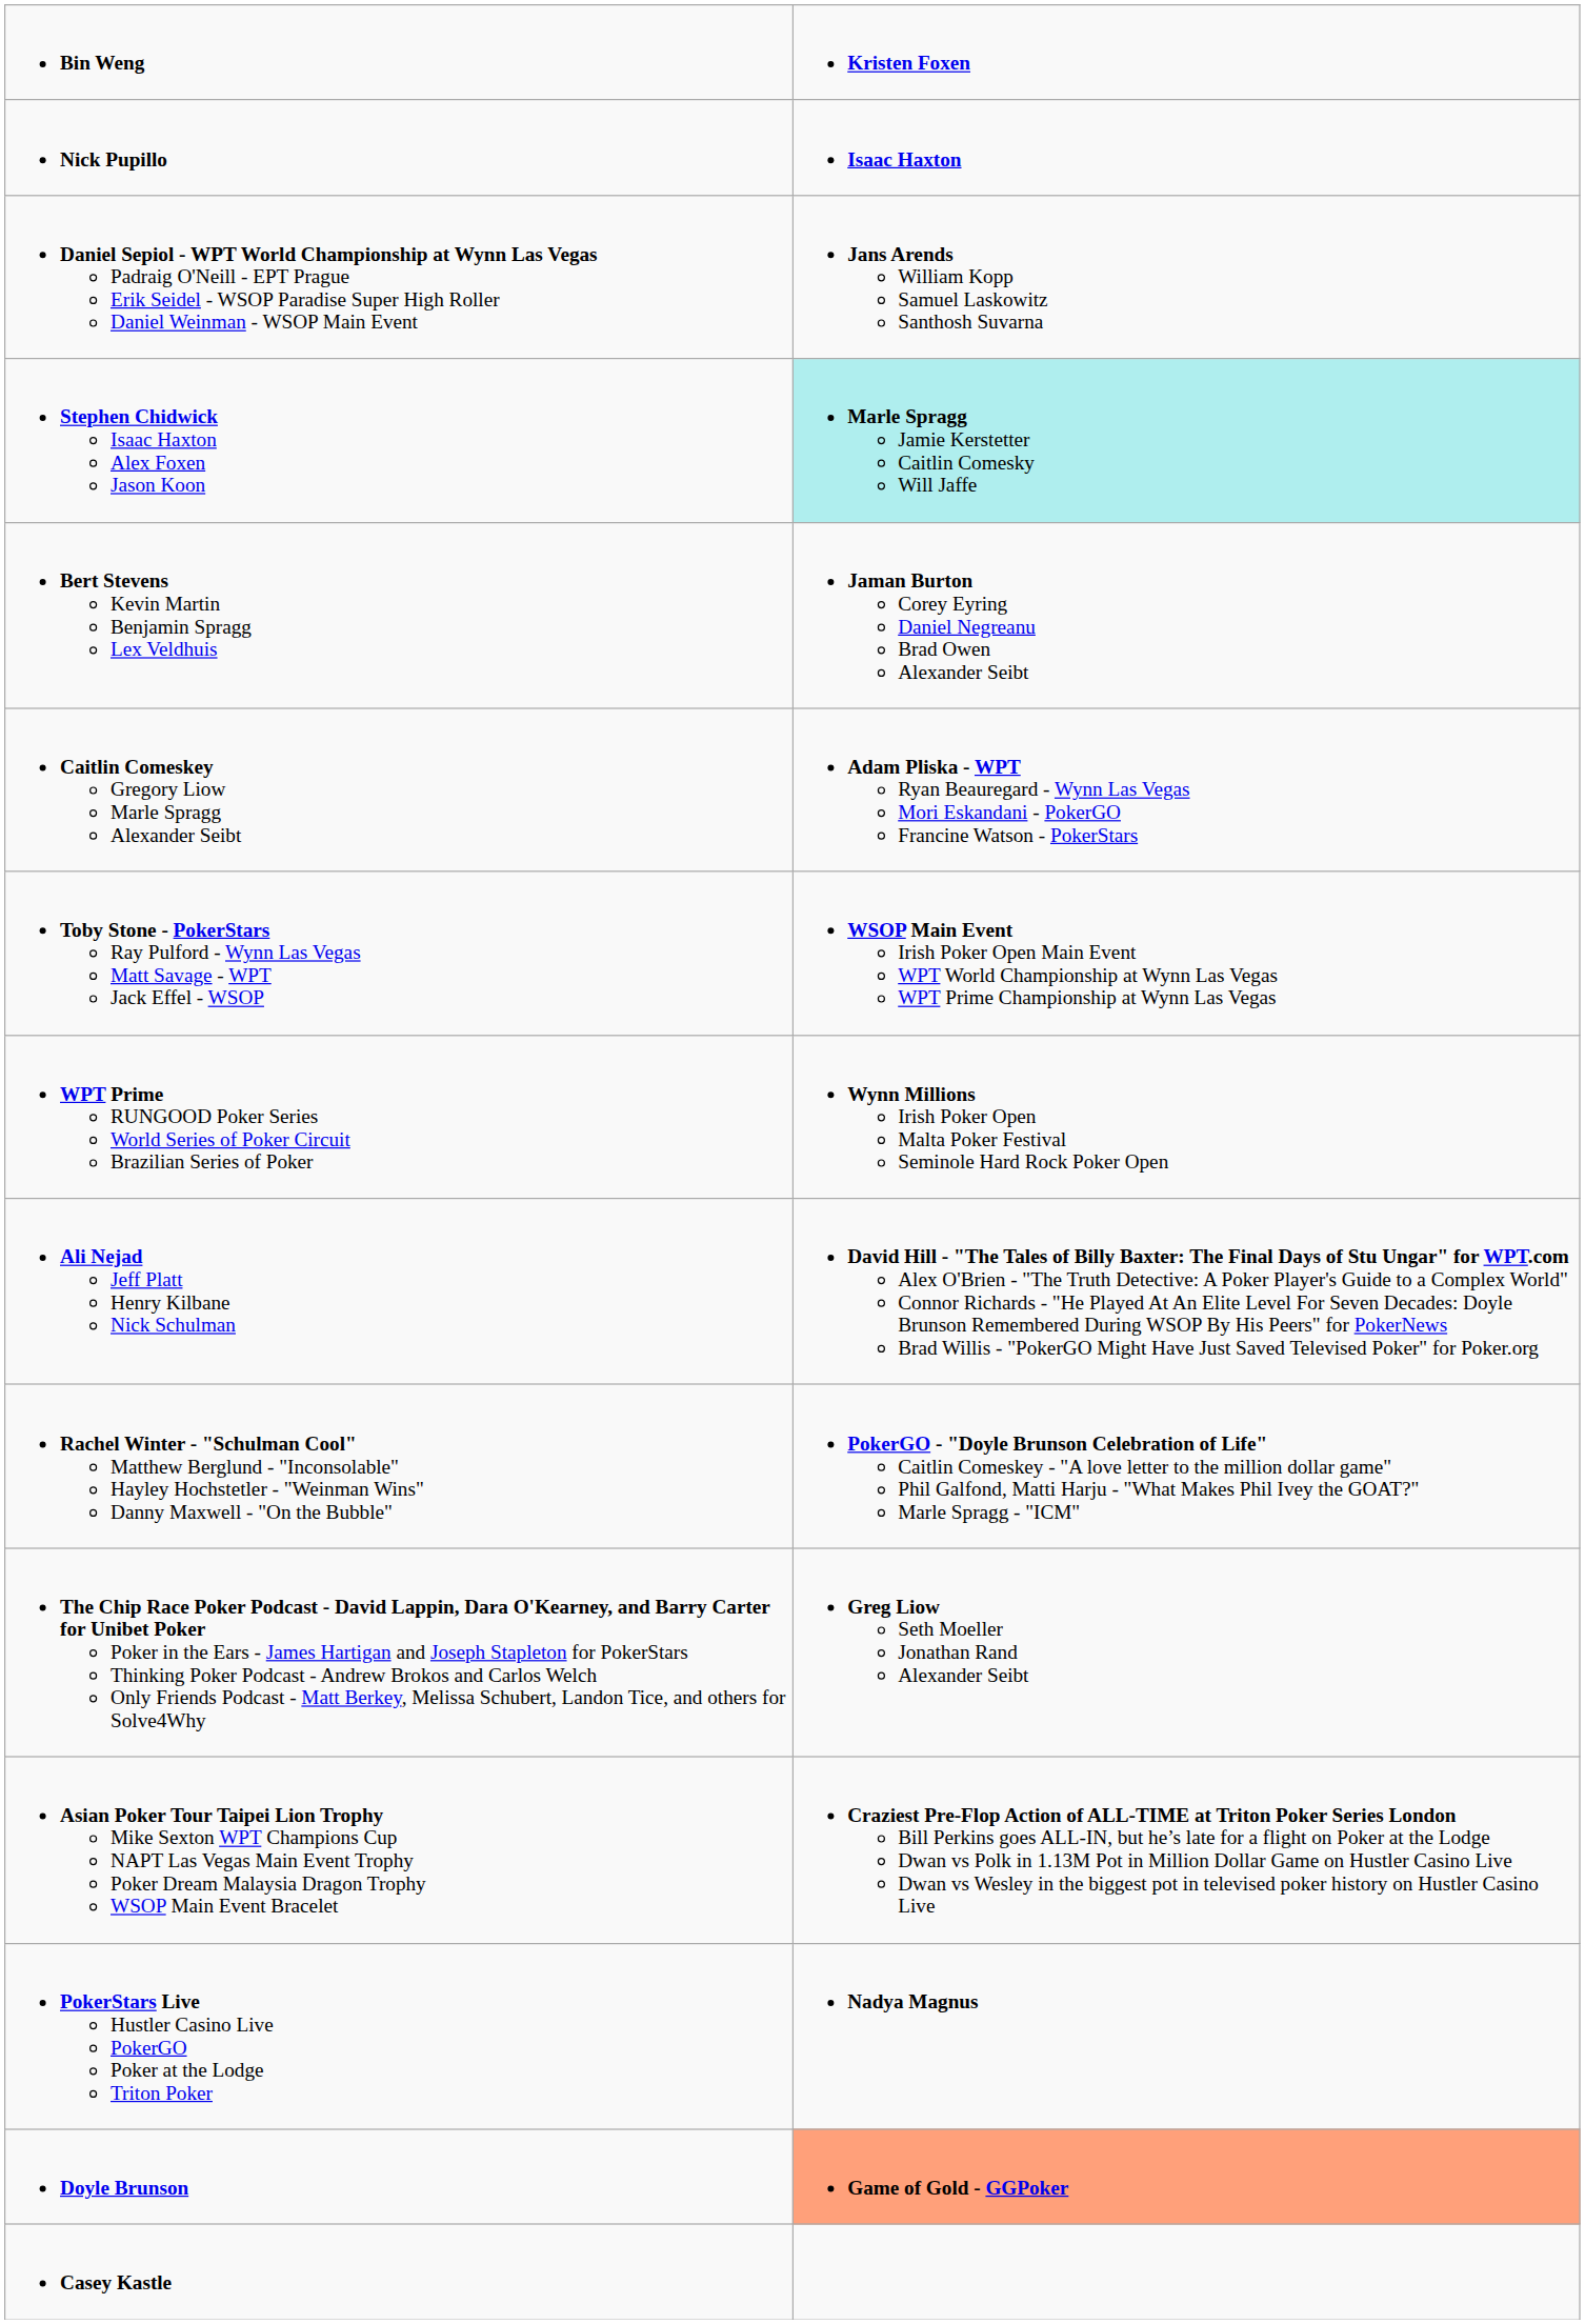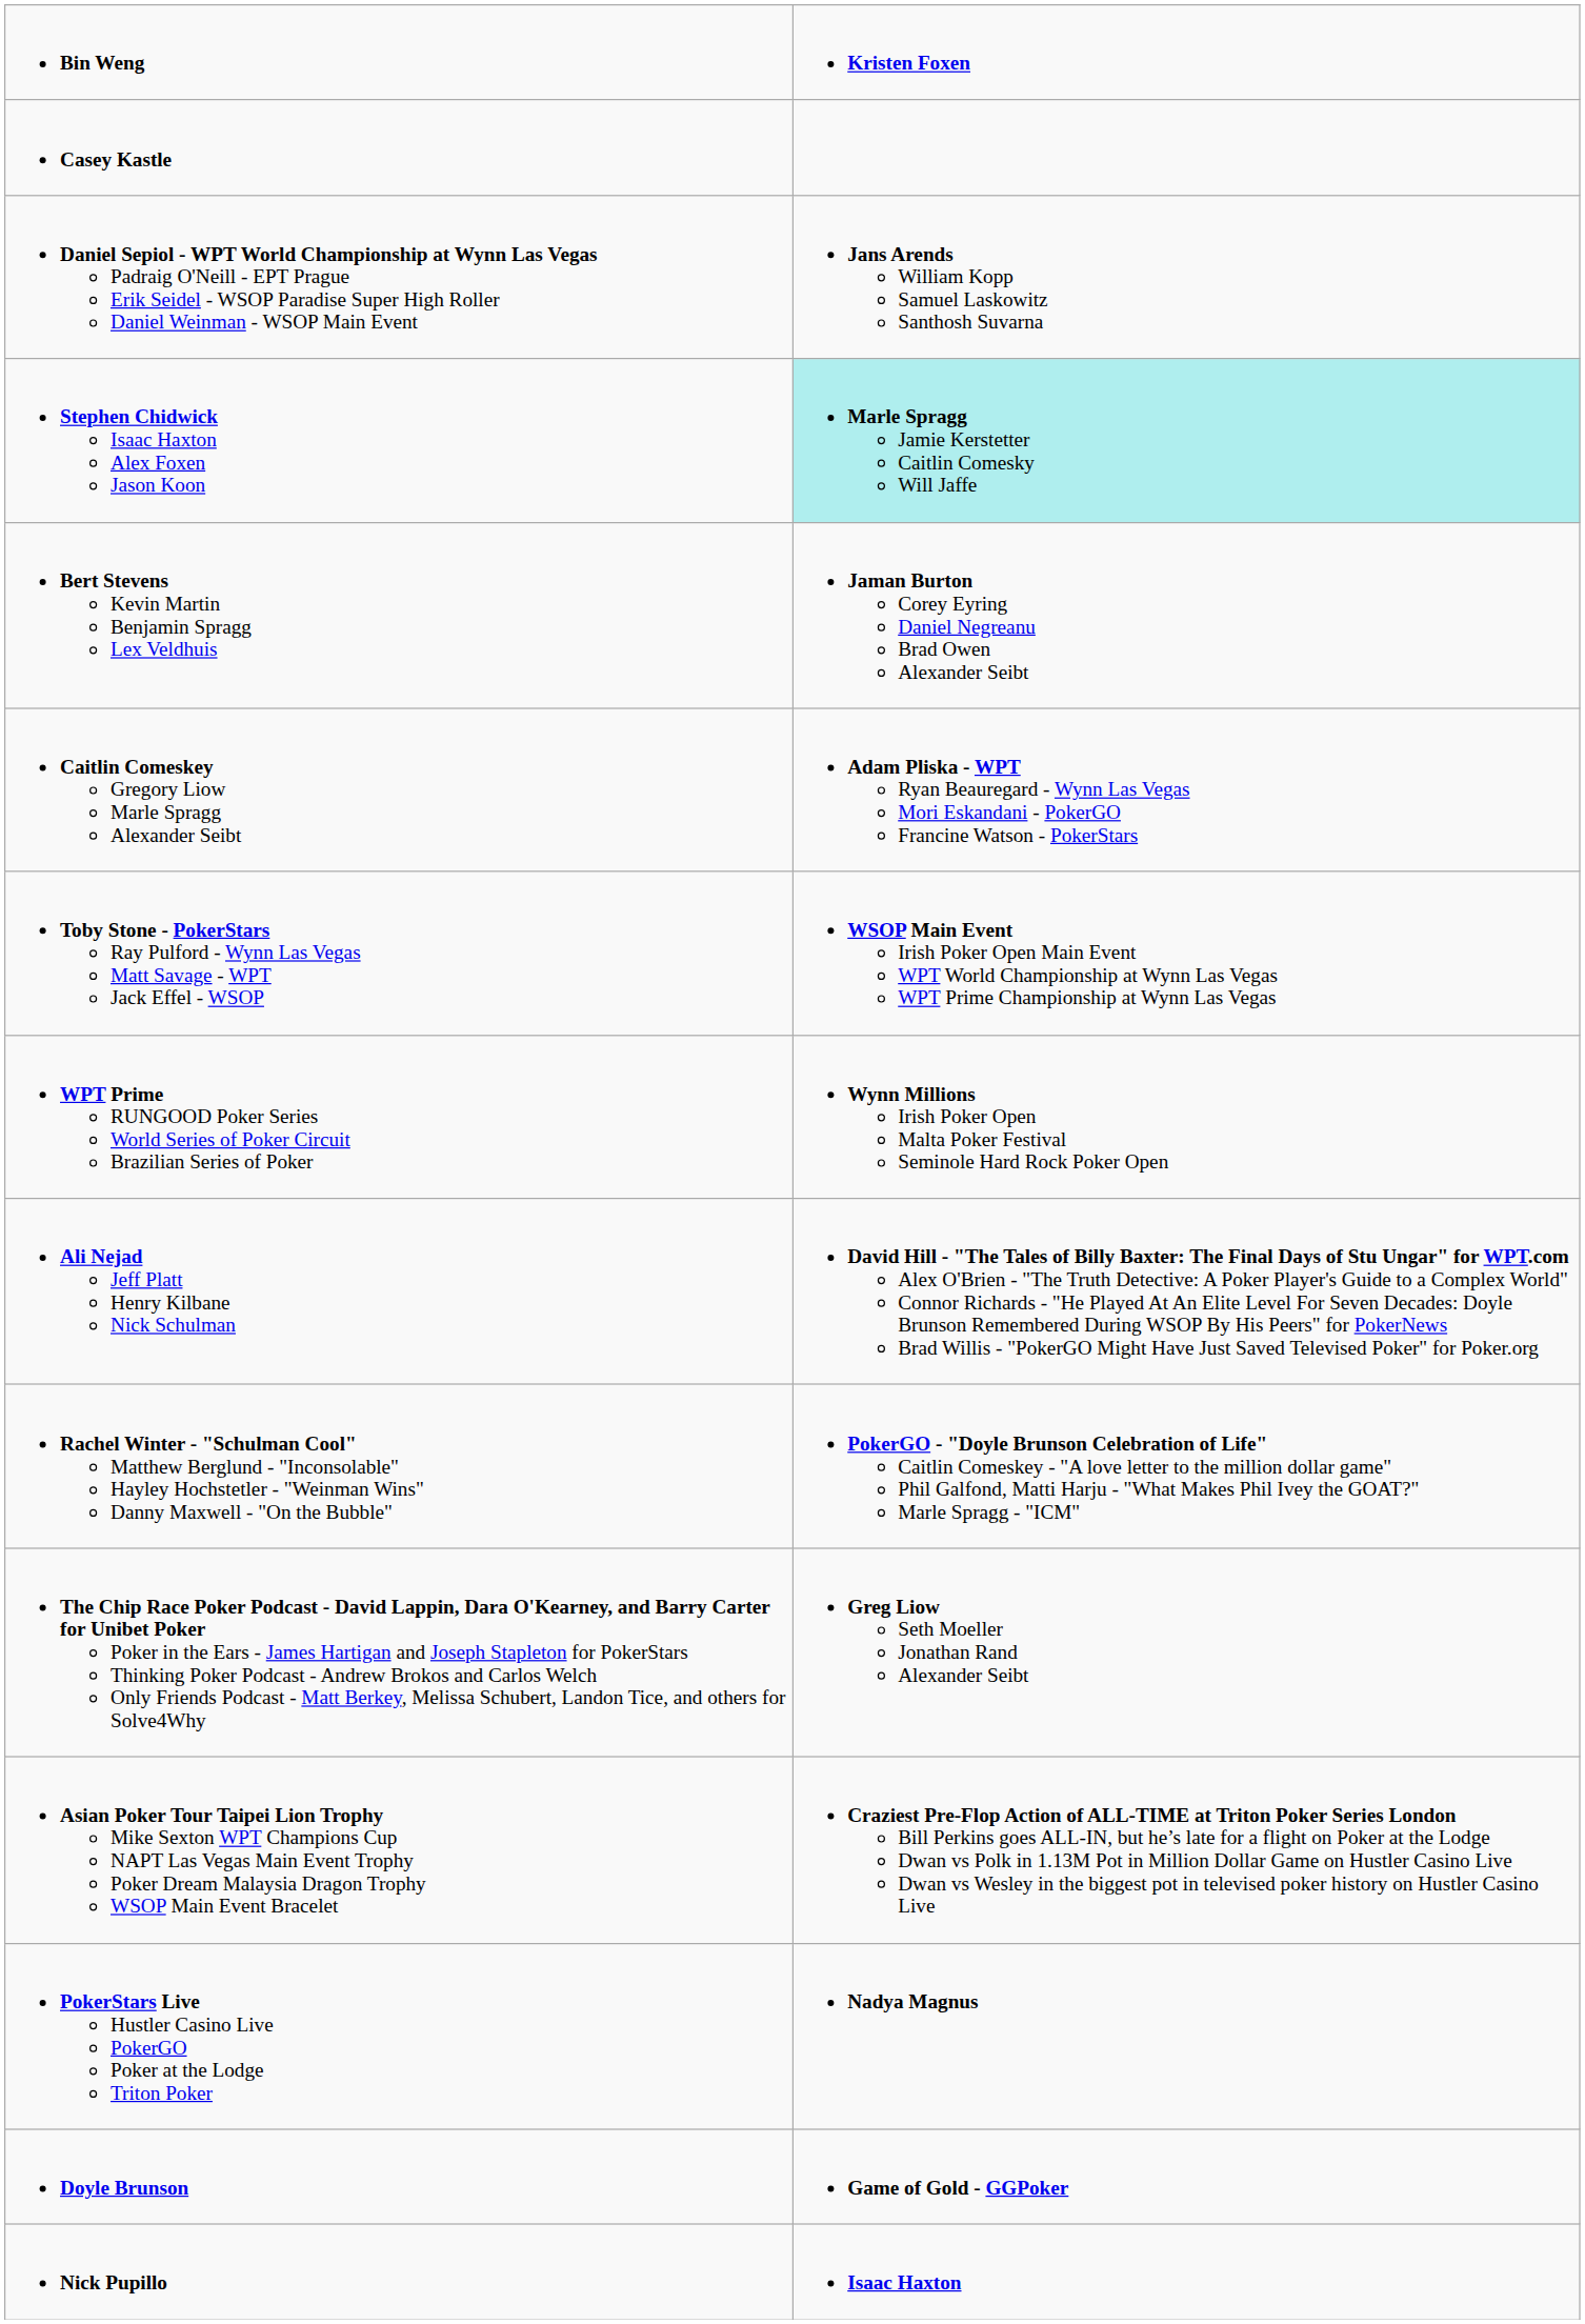 <table class="wikitable" role="presentation">
 <tr>
 <td style="vertical-align:top; width:50%;"><br><ul><li><strong>Bin Weng</strong></li></ul></td>
 <td style="vertical-align:top; width:50%;"><br><ul><li><strong><a href='#'>Kristen Foxen</a></strong></li></ul></td>
 </tr>
 <tr>
-<td style="vertical-align:top; width:50%;"><br><ul><li><strong>Nick Pupillo</strong></li></ul></td>
-<td style="vertical-align:top; width:50%;"><br><ul><li><strong><a href='#'>Isaac Haxton</a></strong></li></ul></td>
+<td><br><ul><li><strong>Casey Kastle</strong></li></ul></td>
+<td></td>
 </tr>
 <tr>
 <td style="vertical-align:top; width:50%;"><br><ul><li><strong>Daniel Sepiol - WPT World Championship at Wynn Las Vegas</strong><ul><li>Padraig O'Neill - EPT Prague</li><li><a href='#'>Erik Seidel</a> - WSOP Paradise Super High Roller</li><li><a href='#'>Daniel Weinman</a> - WSOP Main Event</li></ul></li></ul></td>
 <td style="vertical-align:top; width:50%;"><br><ul><li><strong>Jans Arends</strong><ul><li>William Kopp</li><li>Samuel Laskowitz</li><li>Santhosh Suvarna</li></ul></li></ul></td>
 </tr>
 <tr>
 <td><br><ul><li><strong><a href='#'>Stephen Chidwick</a></strong><ul><li><a href='#'>Isaac Haxton</a></li><li><a href='#'>Alex Foxen</a></li><li><a href='#'>Jason Koon</a></li></ul></li></ul></td>
 <td style="background: paleturquoise; vertical-align:top; width:50%;"><br><ul><li><strong>Marle Spragg</strong><ul><li>Jamie Kerstetter</li><li>Caitlin Comesky</li><li>Will Jaffe</li></ul></li></ul></td>
 </tr>
 <tr>
 <td style="vertical-align:top; width:50%;"><br><ul><li><strong>Bert Stevens</strong><ul><li>Kevin Martin</li><li>Benjamin Spragg</li><li><a href='#'>Lex Veldhuis</a></li></ul></li></ul></td>
 <td style="vertical-align:top; width:50%;"><br><ul><li><strong>Jaman Burton</strong><ul><li>Corey Eyring</li><li><a href='#'>Daniel Negreanu</a></li><li>Brad Owen</li><li>Alexander Seibt</li></ul></li></ul></td>
 </tr>
 <tr>
 <td style="vertical-align:top; width:50%;"><br><ul><li><strong>Caitlin Comeskey</strong><ul><li>Gregory Liow</li><li>Marle Spragg</li><li>Alexander Seibt</li></ul></li></ul></td>
 <td style="vertical-align:top; width:50%;"><br><ul><li><strong>Adam Pliska - <a href='#'>WPT</a></strong><ul><li>Ryan Beauregard - <a href='#'>Wynn Las Vegas</a></li><li><a href='#'>Mori Eskandani</a> - <a href='#'>PokerGO</a></li><li>Francine Watson - <a href='#'>PokerStars</a></li></ul></li></ul></td>
 </tr>
 <tr>
 <td style="vertical-align:top; width:50%;"><br><ul><li><strong>Toby Stone - <a href='#'>PokerStars</a></strong><ul><li>Ray Pulford - <a href='#'>Wynn Las Vegas</a></li><li><a href='#'>Matt Savage</a> - <a href='#'>WPT</a></li><li>Jack Effel - <a href='#'>WSOP</a></li></ul></li></ul></td>
 <td style="vertical-align:top; width:50%;"><br><ul><li><strong><a href='#'>WSOP</a> Main Event</strong><ul><li>Irish Poker Open Main Event</li><li><a href='#'>WPT</a> World Championship at Wynn Las Vegas</li><li><a href='#'>WPT</a> Prime Championship at Wynn Las Vegas</li></ul></li></ul></td>
 </tr>
 <tr>
 <td style="vertical-align:top; width:50%;"><br><ul><li><strong><a href='#'>WPT</a> Prime</strong><ul><li>RUNGOOD Poker Series</li><li><a href='#'>World Series of Poker Circuit</a></li><li>Brazilian Series of Poker</li></ul></li></ul></td>
 <td style="vertical-align:top; width:50%;"><br><ul><li><strong>Wynn Millions</strong><ul><li>Irish Poker Open</li><li>Malta Poker Festival</li><li>Seminole Hard Rock Poker Open</li></ul></li></ul></td>
 </tr>
 <tr>
 <td style="vertical-align:top; width:50%;"><br><ul><li><strong><a href='#'>Ali Nejad</a></strong><ul><li><a href='#'>Jeff Platt</a></li><li>Henry Kilbane</li><li><a href='#'>Nick Schulman</a></li></ul></li></ul></td>
 <td style="vertical-align:top; width:50%;"><br><ul><li><strong>David Hill - "The Tales of Billy Baxter: The Final Days of Stu Ungar" for <a href='#'>WPT</a>.com</strong><ul><li>Alex O'Brien - "The Truth Detective: A Poker Player's Guide to a Complex World"</li><li>Connor Richards - "He Played At An Elite Level For Seven Decades: Doyle Brunson Remembered During WSOP By His Peers" for <a href='#'>PokerNews</a></li><li>Brad Willis - "PokerGO Might Have Just Saved Televised Poker" for Poker.org</li></ul></li></ul></td>
 </tr>
 <tr>
 <td style="vertical-align:top; width:50%;"><br><ul><li><strong>Rachel Winter - "Schulman Cool"</strong><ul><li>Matthew Berglund - "Inconsolable"</li><li>Hayley Hochstetler - "Weinman Wins"</li><li>Danny Maxwell - "On the Bubble"</li></ul></li></ul></td>
 <td style="vertical-align:top; width:50%;"><br><ul><li><strong><a href='#'>PokerGO</a> - "Doyle Brunson Celebration of Life"</strong><ul><li>Caitlin Comeskey - "A love letter to the million dollar game"</li><li>Phil Galfond, Matti Harju - "What Makes Phil Ivey the GOAT?"</li><li>Marle Spragg - "ICM"</li></ul></li></ul></td>
 </tr>
 <tr>
 <td style="vertical-align:top; width:50%;"><br><ul><li><strong>The Chip Race Poker Podcast - David Lappin, Dara O'Kearney, and Barry Carter for Unibet Poker</strong><ul><li>Poker in the Ears - <a href='#'>James Hartigan</a> and <a href='#'>Joseph Stapleton</a> for PokerStars</li><li>Thinking Poker Podcast - Andrew Brokos and Carlos Welch</li><li>Only Friends Podcast - <a href='#'>Matt Berkey</a>, Melissa Schubert, Landon Tice, and others for Solve4Why</li></ul></li></ul></td>
 <td style="vertical-align:top; width:50%;"><br><ul><li><strong>Greg Liow</strong><ul><li>Seth Moeller</li><li>Jonathan Rand</li><li>Alexander Seibt</li></ul></li></ul></td>
 </tr>
 <tr>
 <td style="vertical-align:top; width:50%;"><br><ul><li><strong>Asian Poker Tour Taipei Lion Trophy</strong><ul><li>Mike Sexton <a href='#'>WPT</a> Champions Cup</li><li>NAPT Las Vegas Main Event Trophy</li><li>Poker Dream Malaysia Dragon Trophy</li><li><a href='#'>WSOP</a> Main Event Bracelet</li></ul></li></ul></td>
 <td style="vertical-align:top; width:50%;"><br><ul><li><strong>Craziest Pre-Flop Action of ALL-TIME at Triton Poker Series London</strong><ul><li>Bill Perkins goes ALL-IN, but he’s late for a flight on Poker at the Lodge</li><li>Dwan vs Polk in 1.13M Pot in Million Dollar Game on Hustler Casino Live</li><li>Dwan vs Wesley in the biggest pot in televised poker history on Hustler Casino Live</li></ul></li></ul></td>
 </tr>
 <tr>
 <td style="vertical-align:top; width:50%;"><br><ul><li><strong><a href='#'>PokerStars</a> Live</strong><ul><li>Hustler Casino Live</li><li><a href='#'>PokerGO</a></li><li>Poker at the Lodge</li><li><a href='#'>Triton Poker</a></li></ul></li></ul></td>
 <td style="vertical-align:top; width:50%;"><br><ul><li><strong>Nadya Magnus</strong></li></ul></td>
 </tr>
 <tr>
 <td><br><ul><li><strong><a href='#'>Doyle Brunson</a></strong></li></ul></td>
-<td style="background: lightsalmon;"><br><ul><li><strong>Game of Gold - <a href='#'>GGPoker</a></strong></li></ul></td>
+<td><br><ul><li><strong>Game of Gold - <a href='#'>GGPoker</a></strong></li></ul></td>
 </tr>
 <tr>
-<td><br><ul><li><strong>Casey Kastle</strong></li></ul></td>
-<td></td>
+<td style="vertical-align:top; width:50%;"><br><ul><li><strong>Nick Pupillo</strong></li></ul></td>
+<td style="vertical-align:top; width:50%;"><br><ul><li><strong><a href='#'>Isaac Haxton</a></strong></li></ul></td>
 </tr>
 </table>
